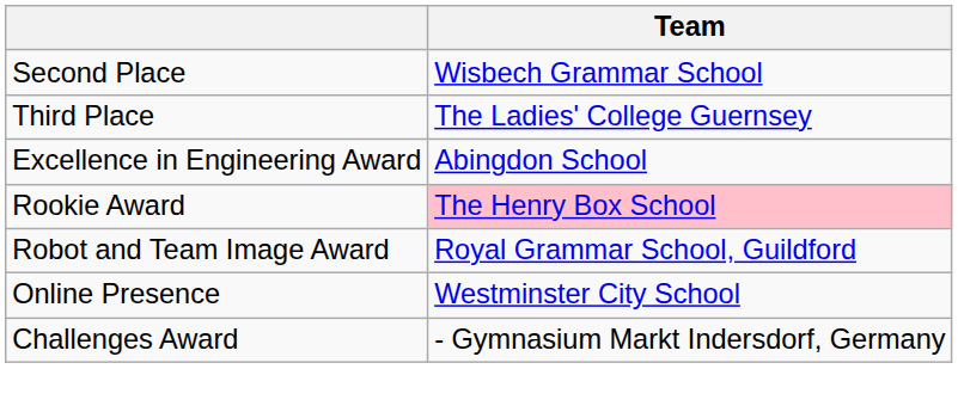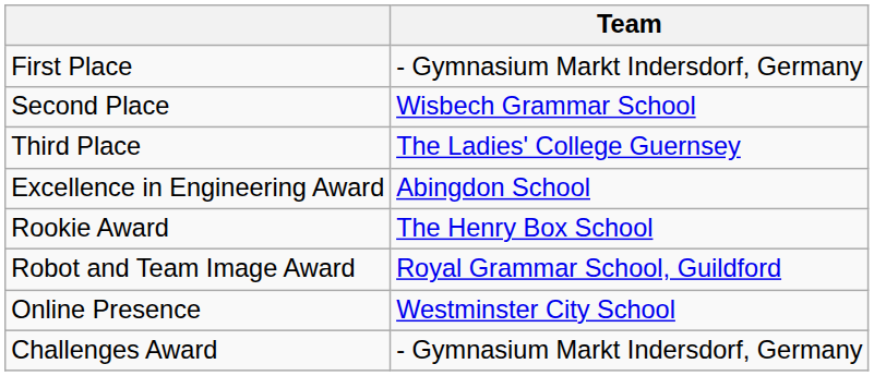 <table class="wikitable">
 <tr>
 <th></th>
 <th>Team</th>
+</tr>
+<tr>
+<td>First Place</td>
+<td> - Gymnasium Markt Indersdorf, Germany</td>
 </tr>
 <tr>
 <td>Second Place</td>
 <td><a href='#'>Wisbech Grammar School</a></td>
 </tr>
 <tr>
 <td>Third Place</td>
 <td><a href='#'>The Ladies' College Guernsey</a></td>
 </tr>
 <tr>
 <td>Excellence in Engineering Award</td>
 <td><a href='#'>Abingdon School</a></td>
 </tr>
 <tr>
 <td>Rookie Award</td>
-<td style="background: pink;"><a href='#'>The Henry Box School</a></td>
+<td><a href='#'>The Henry Box School</a></td>
 </tr>
 <tr>
 <td>Robot and Team Image Award</td>
 <td><a href='#'>Royal Grammar School, Guildford</a></td>
 </tr>
 <tr>
 <td>Online Presence</td>
 <td><a href='#'>Westminster City School</a></td>
 </tr>
 <tr>
 <td>Challenges Award</td>
 <td> - Gymnasium Markt Indersdorf, Germany</td>
 </tr>
 </table>
